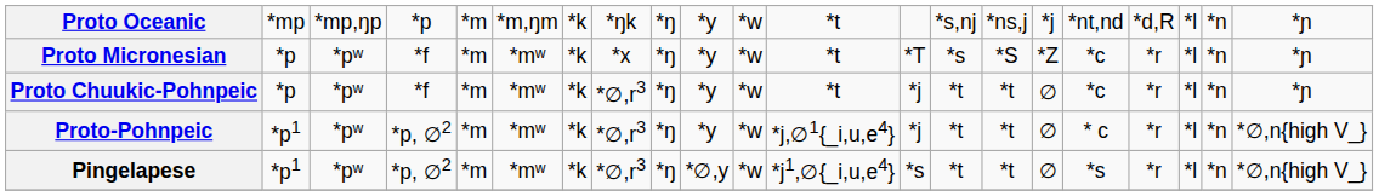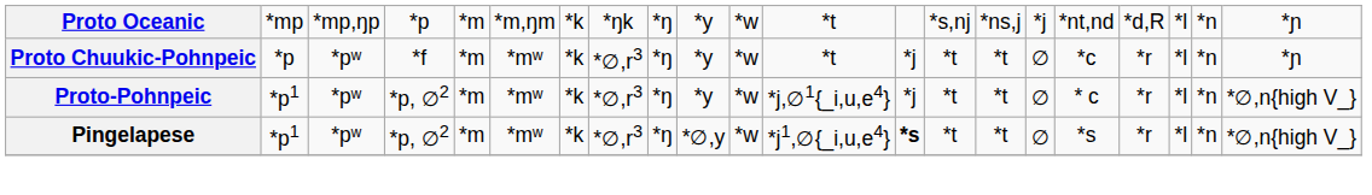 <table class="wikitable" style=text-align:center>
 <tr>
 <th><a href='#'>Proto Oceanic</a></th>
 <td>*mp</td>
 <td>*mp,ŋp</td>
 <td>*p</td>
 <td>*m</td>
 <td>*m,ŋm</td>
 <td>*k</td>
 <td>*ŋk</td>
 <td>*ŋ</td>
 <td>*y</td>
 <td>*w</td>
 <td>*t</td>
 <td></td>
 <td>*s,nj</td>
 <td>*ns,j</td>
 <td>*j</td>
 <td>*nt,nd</td>
 <td>*d,R</td>
-<td>*l</td>
-<td>*n</td>
-<td>*ɲ</td>
-</tr>
-<tr>
-<th><a href='#'>Proto Micronesian</a></th>
-<td>*p</td>
-<td>*pʷ</td>
-<td>*f</td>
-<td>*m</td>
-<td>*mʷ</td>
-<td>*k</td>
-<td>*x</td>
-<td>*ŋ</td>
-<td>*y</td>
-<td>*w</td>
-<td>*t</td>
-<td>*T</td>
-<td>*s</td>
-<td>*S</td>
-<td>*Z</td>
-<td>*c</td>
-<td>*r</td>
 <td>*l</td>
 <td>*n</td>
 <td>*ɲ</td>
 </tr>
 <tr>
 <th><a href='#'>Proto Chuukic-Pohnpeic</a></th>
 <td>*p</td>
 <td>*pʷ</td>
 <td>*f</td>
 <td>*m</td>
 <td>*mʷ</td>
 <td>*k</td>
 <td>*∅,r<sup>3</sup></td>
 <td>*ŋ</td>
 <td>*y</td>
 <td>*w</td>
 <td>*t</td>
 <td>*j</td>
 <td>*t</td>
 <td>*t</td>
 <td>∅</td>
 <td>*c</td>
 <td>*r</td>
 <td>*l</td>
 <td>*n</td>
 <td>*ɲ</td>
 </tr>
 <tr>
 <th><a href='#'>Proto-Pohnpeic</a></th>
 <td>*p<sup>1</sup></td>
 <td>*pʷ</td>
 <td>*p, ∅<sup>2</sup></td>
 <td>*m</td>
 <td>*mʷ</td>
 <td>*k</td>
 <td>*∅,r<sup>3</sup></td>
 <td>*ŋ</td>
 <td>*y</td>
 <td>*w</td>
 <td>*j,∅<sup>1</sup>{_i,u,e<sup>4</sup>}</td>
 <td>*j</td>
 <td>*t</td>
 <td>*t</td>
 <td>∅</td>
 <td>* c</td>
 <td>*r</td>
 <td>*l</td>
 <td>*n</td>
 <td>*∅,n{high V_}</td>
 </tr>
 <tr>
 <th>Pingelapese</th>
 <td>*p<sup>1</sup></td>
 <td>*pʷ</td>
 <td>*p, ∅<sup>2</sup></td>
 <td>*m</td>
 <td>*mʷ</td>
 <td>*k</td>
 <td>*∅,r<sup>3</sup></td>
 <td>*ŋ</td>
 <td>*∅,y</td>
 <td>*w</td>
 <td>*j<sup>1</sup>,∅{_i,u,e<sup>4</sup>}</td>
-<td>*s</td>
+<td><strong>*s</strong></td>
 <td>*t</td>
 <td>*t</td>
 <td>∅</td>
 <td>*s</td>
 <td>*r</td>
 <td>*l</td>
 <td>*n</td>
 <td>*∅,n{high V_}</td>
 </tr>
 <tr>
 </tr>
 </table>
